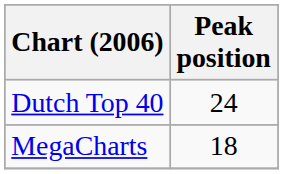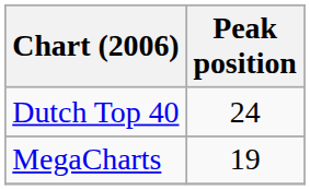 <table class="wikitable">
 <tr>
 <th>Chart (2006)</th>
 <th>Peak<br>position</th>
 </tr>
 <tr>
 <td><a href='#'>Dutch Top 40</a></td>
 <td align="center">24</td>
 </tr>
 <tr>
 <td><a href='#'>MegaCharts</a></td>
-<td align="center">18</td>
+<td align="center">19</td>
 </tr>
 <tr>
 </tr>
 </table>
